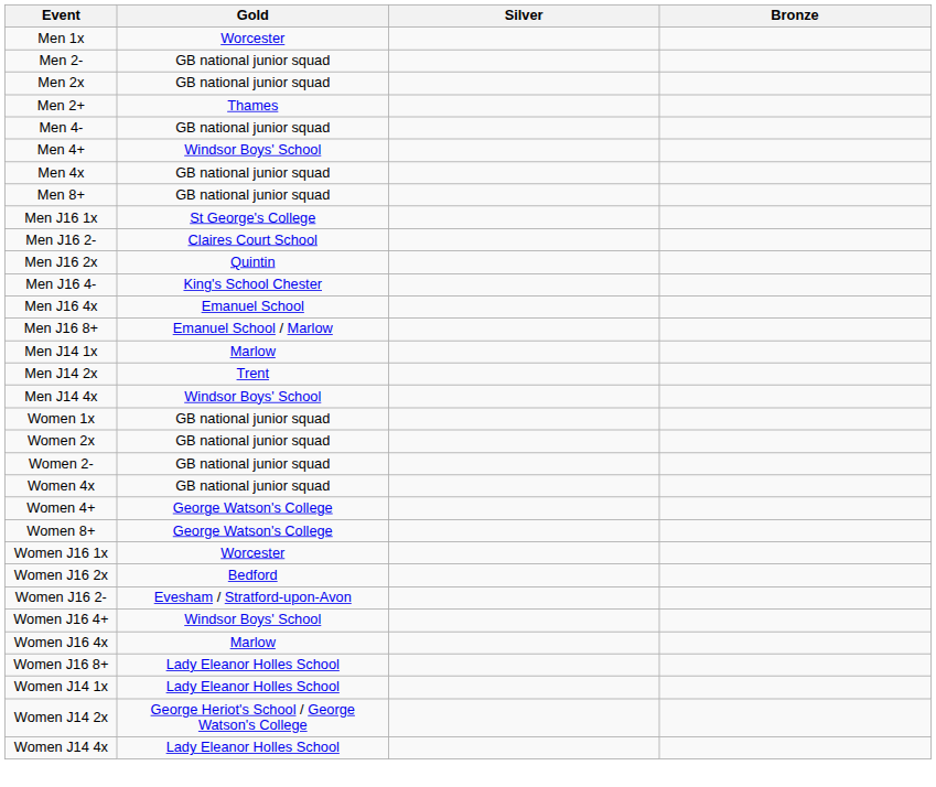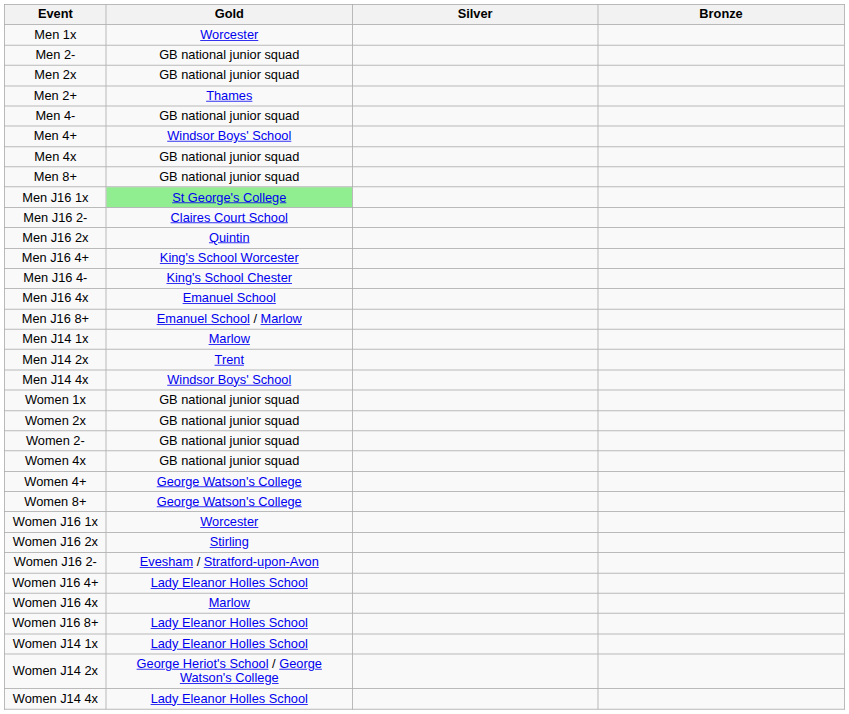 <table class="wikitable" style="text-align:center">
 <tr>
 <th width=120>Event</th>
 <th width=300>Gold</th>
 <th width=300>Silver</th>
 <th width=300>Bronze</th>
 </tr>
 <tr>
 <td>Men 1x</td>
 <td><a href='#'>Worcester</a></td>
 <td></td>
 <td></td>
 </tr>
 <tr>
 <td>Men 2-</td>
 <td>GB national junior squad</td>
 <td></td>
 <td></td>
 </tr>
 <tr>
 <td>Men 2x</td>
 <td>GB national junior squad</td>
 <td></td>
 <td></td>
 </tr>
 <tr>
 <td>Men 2+</td>
 <td><a href='#'>Thames</a></td>
 <td></td>
 <td></td>
 </tr>
 <tr>
 <td>Men 4-</td>
 <td>GB national junior squad</td>
 <td></td>
 <td></td>
 </tr>
 <tr>
 <td>Men 4+</td>
 <td><a href='#'>Windsor Boys' School</a></td>
 <td></td>
 <td></td>
 </tr>
 <tr>
 <td>Men 4x</td>
 <td>GB national junior squad</td>
 <td></td>
 <td></td>
 </tr>
 <tr>
 <td>Men 8+</td>
 <td>GB national junior squad</td>
 <td></td>
 <td></td>
 </tr>
 <tr>
 <td>Men J16 1x</td>
-<td><a href='#'>St George's College</a></td>
+<td style="background: lightgreen;"><a href='#'>St George's College</a></td>
 <td></td>
 <td></td>
 </tr>
 <tr>
 <td>Men J16 2-</td>
 <td><a href='#'>Claires Court School</a></td>
 <td></td>
 <td></td>
 </tr>
 <tr>
 <td>Men J16 2x</td>
 <td><a href='#'>Quintin</a></td>
+<td></td>
+<td></td>
+</tr>
+<tr>
+<td>Men J16 4+</td>
+<td><a href='#'>King's School Worcester</a></td>
 <td></td>
 <td></td>
 </tr>
 <tr>
 <td>Men J16 4-</td>
 <td><a href='#'>King's School Chester</a></td>
 <td></td>
 <td></td>
 </tr>
 <tr>
 <td>Men J16 4x</td>
 <td><a href='#'>Emanuel School</a></td>
 <td></td>
 <td></td>
 </tr>
 <tr>
 <td>Men J16 8+</td>
 <td><a href='#'>Emanuel School</a> / <a href='#'>Marlow</a></td>
 <td></td>
 <td></td>
 </tr>
 <tr>
 <td>Men J14 1x</td>
 <td><a href='#'>Marlow</a></td>
 <td></td>
 <td></td>
 </tr>
 <tr>
 <td>Men J14 2x</td>
 <td><a href='#'>Trent</a></td>
 <td></td>
 <td></td>
 </tr>
 <tr>
 <td>Men J14 4x</td>
 <td><a href='#'>Windsor Boys' School</a></td>
 <td></td>
 <td></td>
 </tr>
 <tr>
 <td>Women 1x</td>
 <td>GB national junior squad</td>
 <td></td>
 <td></td>
 </tr>
 <tr>
 <td>Women 2x</td>
 <td>GB national junior squad</td>
 <td></td>
 <td></td>
 </tr>
 <tr>
 <td>Women 2-</td>
 <td>GB national junior squad</td>
 <td></td>
 <td></td>
 </tr>
 <tr>
 <td>Women 4x</td>
 <td>GB national junior squad</td>
 <td></td>
 <td></td>
 </tr>
 <tr>
 <td>Women 4+</td>
 <td><a href='#'>George Watson's College</a></td>
 <td></td>
 <td></td>
 </tr>
 <tr>
 <td>Women 8+</td>
 <td><a href='#'>George Watson's College</a></td>
 <td></td>
 <td></td>
 </tr>
 <tr>
 <td>Women J16 1x</td>
 <td><a href='#'>Worcester</a></td>
 <td></td>
 <td></td>
 </tr>
 <tr>
 <td>Women J16 2x</td>
-<td><a href='#'>Bedford</a></td>
+<td><a href='#'>Stirling</a></td>
 <td></td>
 <td></td>
 </tr>
 <tr>
 <td>Women J16 2-</td>
 <td><a href='#'>Evesham</a> / <a href='#'>Stratford-upon-Avon</a></td>
 <td></td>
 <td></td>
 </tr>
 <tr>
 <td>Women J16 4+</td>
-<td><a href='#'>Windsor Boys' School</a></td>
+<td><a href='#'>Lady Eleanor Holles School</a></td>
 <td></td>
 <td></td>
 </tr>
 <tr>
 <td>Women J16 4x</td>
 <td><a href='#'>Marlow</a></td>
 <td></td>
 <td></td>
 </tr>
 <tr>
 <td>Women J16 8+</td>
 <td><a href='#'>Lady Eleanor Holles School</a></td>
 <td></td>
 <td></td>
 </tr>
 <tr>
 <td>Women J14 1x</td>
 <td><a href='#'>Lady Eleanor Holles School</a></td>
 <td></td>
 <td></td>
 </tr>
 <tr>
 <td>Women J14 2x</td>
 <td><a href='#'>George Heriot's School</a> / <a href='#'>George Watson's College</a></td>
 <td></td>
 <td></td>
 </tr>
 <tr>
 <td>Women J14 4x</td>
 <td><a href='#'>Lady Eleanor Holles School</a></td>
 <td></td>
 <td></td>
 </tr>
 </table>
